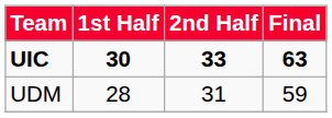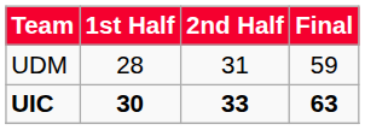 <table class="wikitable" align=right>
 <tr style="background: #F5002F; color: #FFFFFF">
 <td><strong>Team</strong></td>
 <td><strong>1st Half</strong></td>
 <td><strong>2nd Half</strong></td>
 <td><strong>Final</strong></td>
 </tr>
 <tr>
+<td>UDM</td>
+<td align=center>28</td>
+<td align=center>31</td>
+<td align=center>59</td>
+</tr>
+<tr>
 <td><strong>UIC</strong></td>
 <td align=center><strong>30</strong></td>
 <td align=center><strong>33</strong></td>
 <td align=center><strong>63</strong></td>
 </tr>
 <tr>
-<td>UDM</td>
-<td align=center>28</td>
-<td align=center>31</td>
-<td align=center>59</td>
-</tr>
-<tr>
 </tr>
 </table>
